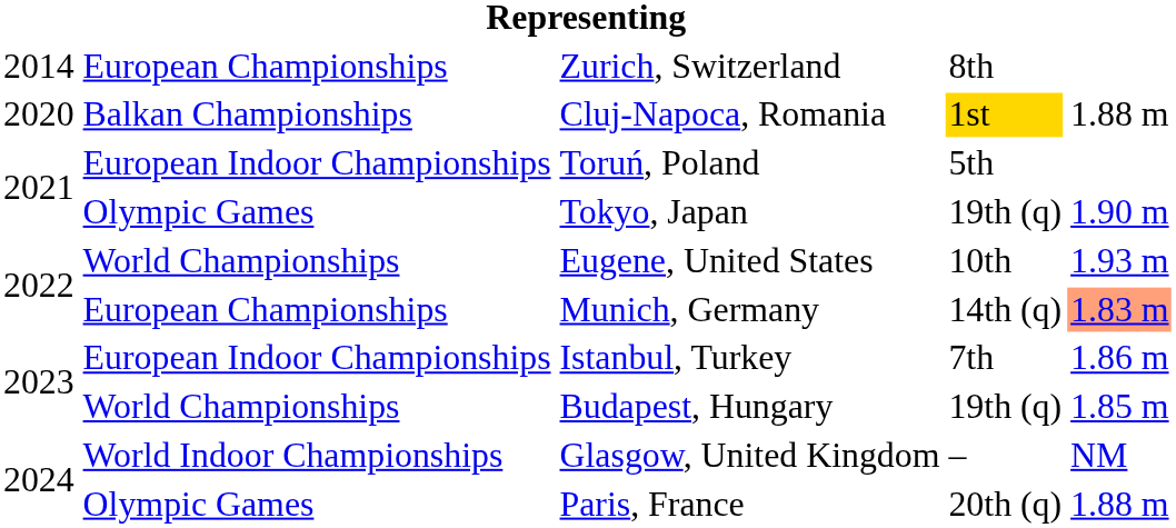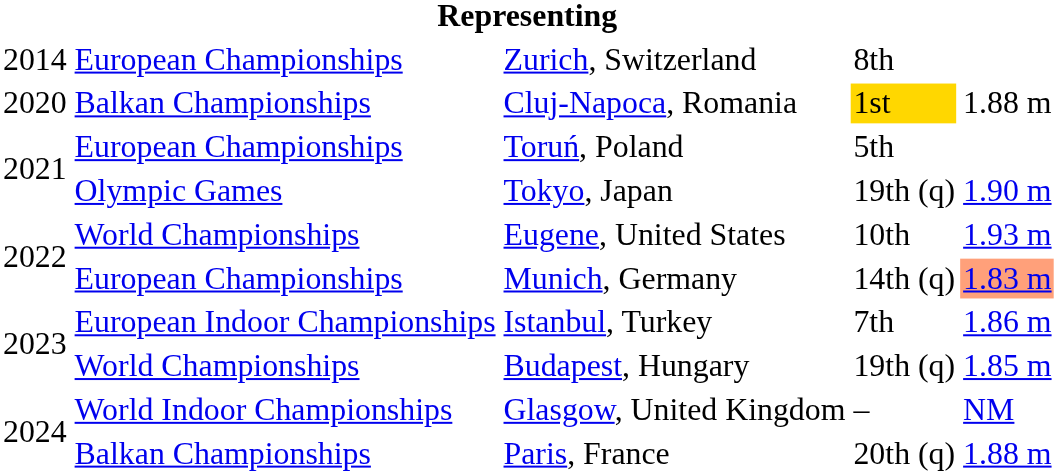 <table>
 <tr>
 <th colspan="5">Representing </th>
 </tr>
 <tr>
 <td>2014</td>
 <td><a href='#'>European Championships</a></td>
 <td><a href='#'>Zurich</a>, Switzerland</td>
 <td>8th</td>
 <td></td>
 </tr>
 <tr>
 <td>2020</td>
 <td><a href='#'>Balkan Championships</a></td>
 <td><a href='#'>Cluj-Napoca</a>, Romania</td>
 <td bgcolor=gold>1st</td>
 <td>1.88 m</td>
 </tr>
 <tr>
 <td rowspan=2>2021</td>
-<td><a href='#'>European Indoor Championships</a></td>
+<td><a href='#'>European Championships</a></td>
 <td><a href='#'>Toruń</a>, Poland</td>
 <td>5th</td>
 <td></td>
 </tr>
 <tr>
 <td><a href='#'>Olympic Games</a></td>
 <td><a href='#'>Tokyo</a>, Japan</td>
 <td>19th (q)</td>
 <td><a href='#'>1.90 m</a></td>
 </tr>
 <tr>
 <td rowspan=2>2022</td>
 <td><a href='#'>World Championships</a></td>
 <td><a href='#'>Eugene</a>, United States</td>
 <td>10th</td>
 <td><a href='#'>1.93 m</a></td>
 </tr>
 <tr>
 <td><a href='#'>European Championships</a></td>
 <td><a href='#'>Munich</a>, Germany</td>
 <td>14th (q)</td>
 <td style="background: lightsalmon;"><a href='#'>1.83 m</a></td>
 </tr>
 <tr>
 <td rowspan=2>2023</td>
 <td><a href='#'>European Indoor Championships</a></td>
 <td><a href='#'>Istanbul</a>, Turkey</td>
 <td>7th</td>
 <td><a href='#'>1.86 m</a></td>
 </tr>
 <tr>
 <td><a href='#'>World Championships</a></td>
 <td><a href='#'>Budapest</a>, Hungary</td>
 <td>19th (q)</td>
 <td><a href='#'>1.85 m</a></td>
 </tr>
 <tr>
 <td rowspan=2>2024</td>
 <td><a href='#'>World Indoor Championships</a></td>
 <td><a href='#'>Glasgow</a>, United Kingdom</td>
 <td>–</td>
 <td><a href='#'>NM</a></td>
 </tr>
 <tr>
-<td><a href='#'>Olympic Games</a></td>
+<td><a href='#'>Balkan Championships</a></td>
 <td><a href='#'>Paris</a>, France</td>
 <td>20th (q)</td>
 <td><a href='#'>1.88 m</a></td>
 </tr>
 </table>
